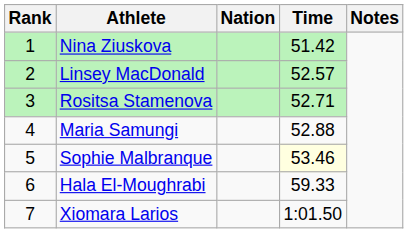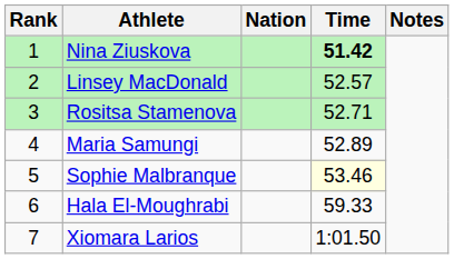 <table class="wikitable sortable" style="text-align:center">
 <tr>
 <th>Rank</th>
 <th>Athlete</th>
 <th>Nation</th>
 <th>Time</th>
 <th>Notes</th>
 </tr>
 <tr style="background:#bbf3bb;">
 <td>1</td>
 <td align=left><a href='#'>Nina Ziuskova</a></td>
 <td align=left></td>
-<td>51.42</td>
+<td><strong>51.42</strong></td>
 </tr>
 <tr style="background:#bbf3bb;">
 <td>2</td>
 <td align=left><a href='#'>Linsey MacDonald</a></td>
 <td align=left></td>
 <td>52.57</td>
 </tr>
 <tr style="background:#bbf3bb;">
 <td>3</td>
 <td align=left><a href='#'>Rositsa Stamenova</a></td>
 <td align=left></td>
 <td>52.71</td>
 </tr>
 <tr>
 <td>4</td>
 <td align=left><a href='#'>Maria Samungi</a></td>
 <td align=left></td>
-<td>52.88</td>
+<td>52.89</td>
 </tr>
 <tr>
 <td>5</td>
 <td align=left><a href='#'>Sophie Malbranque</a></td>
 <td align=left></td>
 <td style="background: lightyellow;">53.46</td>
 </tr>
 <tr>
 <td>6</td>
 <td align=left><a href='#'>Hala El-Moughrabi</a></td>
 <td align=left></td>
 <td>59.33</td>
 </tr>
 <tr>
 <td>7</td>
 <td align=left><a href='#'>Xiomara Larios</a></td>
 <td align=left></td>
 <td>1:01.50</td>
 </tr>
 </table>
